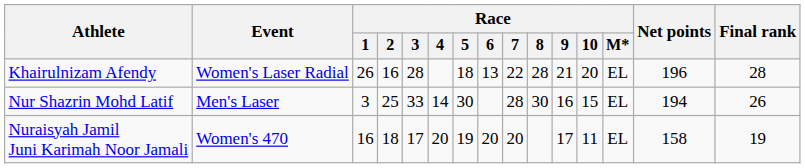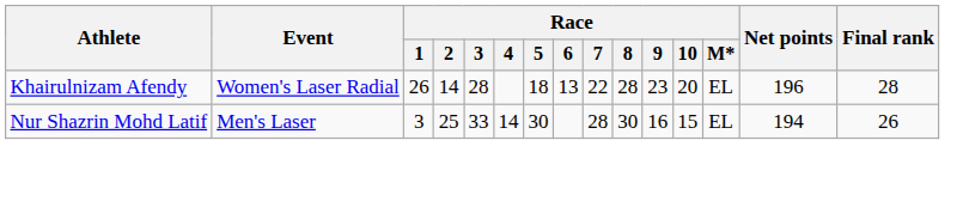 <table class="wikitable" style="font-size:90%">
 <tr>
 <th rowspan="2">Athlete</th>
 <th rowspan="2">Event</th>
 <th colspan=11>Race</th>
 <th rowspan=2>Net points</th>
 <th rowspan=2>Final rank</th>
 </tr>
 <tr style="font-size:95%">
 <th>1</th>
 <th>2</th>
 <th>3</th>
 <th>4</th>
 <th>5</th>
 <th>6</th>
 <th>7</th>
 <th>8</th>
 <th>9</th>
 <th>10</th>
 <th>M*</th>
 </tr>
 <tr align=center>
 <td align=left><a href='#'>Khairulnizam Afendy</a></td>
 <td align=left><a href='#'>Women's Laser Radial</a></td>
 <td>26</td>
-<td>16</td>
+<td>14</td>
 <td>28</td>
 <td></td>
 <td>18</td>
 <td>13</td>
 <td>22</td>
 <td>28</td>
-<td>21</td>
+<td>23</td>
 <td>20</td>
 <td>EL</td>
 <td>196</td>
 <td>28</td>
 </tr>
 <tr align=center>
 <td align=left><a href='#'>Nur Shazrin Mohd Latif</a></td>
 <td align=left><a href='#'>Men's Laser</a></td>
 <td>3</td>
 <td>25</td>
 <td>33</td>
 <td>14</td>
 <td>30</td>
 <td></td>
 <td>28</td>
 <td>30</td>
 <td>16</td>
 <td>15</td>
 <td>EL</td>
 <td>194</td>
 <td>26</td>
 </tr>
-<tr align=center>
-<td align=left><a href='#'>Nuraisyah Jamil</a><br><a href='#'>Juni Karimah Noor Jamali</a></td>
-<td align=left><a href='#'>Women's 470</a></td>
-<td>16</td>
-<td>18</td>
-<td>17</td>
-<td>20</td>
-<td>19</td>
-<td>20</td>
-<td>20</td>
-<td></td>
-<td>17</td>
-<td>11</td>
-<td>EL</td>
-<td>158</td>
-<td>19</td>
-</tr>
 </table>
